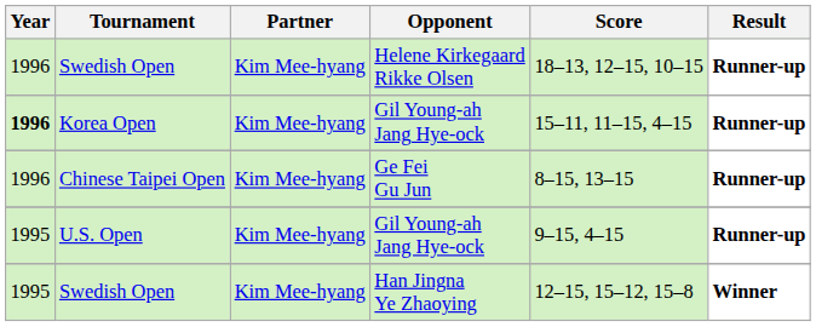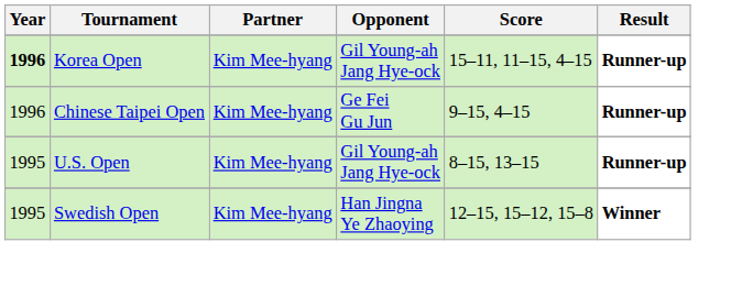 <table class="sortable wikitable" style="font-size: 90%;">
 <tr>
 <th>Year</th>
 <th>Tournament</th>
 <th>Partner</th>
 <th>Opponent</th>
 <th>Score</th>
 <th>Result</th>
-</tr>
-<tr style="background:#D4F1C5">
-<td align="center">1996</td>
-<td align="left"><a href='#'>Swedish Open</a></td>
-<td align="left"> <a href='#'>Kim Mee-hyang</a></td>
-<td align="left"> <a href='#'>Helene Kirkegaard</a> <br>  <a href='#'>Rikke Olsen</a></td>
-<td align="left">18–13, 12–15, 10–15</td>
-<td style="text-align:left; background:white"> <strong>Runner-up</strong></td>
 </tr>
 <tr>
 </tr>
 <tr style="background:#D4F1C5">
 <td align="center"><strong>1996</strong></td>
 <td align="left"><a href='#'>Korea Open</a></td>
 <td align="left"> <a href='#'>Kim Mee-hyang</a></td>
 <td align="left"> <a href='#'>Gil Young-ah</a> <br>  <a href='#'>Jang Hye-ock</a></td>
 <td align="left">15–11, 11–15, 4–15</td>
 <td style="text-align:left; background:white"> <strong>Runner-up</strong></td>
 </tr>
 <tr>
 </tr>
 <tr style="background:#D4F1C5">
 <td align="center">1996</td>
 <td align="left"><a href='#'>Chinese Taipei Open</a></td>
 <td align="left"> <a href='#'>Kim Mee-hyang</a></td>
 <td align="left"> <a href='#'>Ge Fei</a> <br>  <a href='#'>Gu Jun</a></td>
-<td align="left">8–15, 13–15</td>
+<td align="left">9–15, 4–15</td>
 <td style="text-align:left; background:white"> <strong>Runner-up</strong></td>
 </tr>
 <tr>
 </tr>
 <tr style="background:#D4F1C5">
 <td align="center">1995</td>
 <td align="left"><a href='#'>U.S. Open</a></td>
 <td align="left"> <a href='#'>Kim Mee-hyang</a></td>
 <td align="left"> <a href='#'>Gil Young-ah</a> <br>  <a href='#'>Jang Hye-ock</a></td>
-<td align="left">9–15, 4–15</td>
+<td align="left">8–15, 13–15</td>
 <td style="text-align:left; background:white"> <strong>Runner-up</strong></td>
 </tr>
 <tr>
 </tr>
 <tr style="background:#D4F1C5">
 <td align="center">1995</td>
 <td align="left"><a href='#'>Swedish Open</a></td>
 <td align="left"> <a href='#'>Kim Mee-hyang</a></td>
 <td align="left"> <a href='#'>Han Jingna</a> <br>  <a href='#'>Ye Zhaoying</a></td>
 <td align="left">12–15, 15–12, 15–8</td>
 <td style="text-align:left; background:white"> <strong>Winner</strong></td>
 </tr>
 </table>
